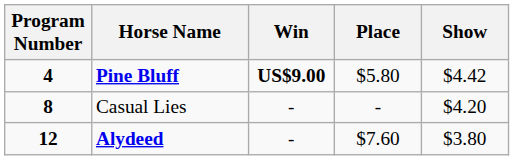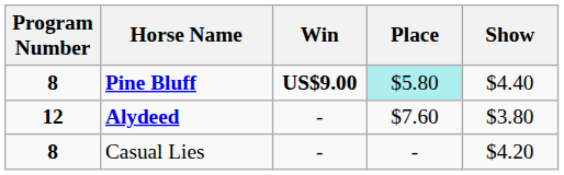 <table class="wikitable sortable" style="font-size:90%">
 <tr>
 <th width="58px">Program <br> Number</th>
 <th width="110px">Horse Name <br></th>
 <th width="58px">Win <br></th>
 <th width="58px">Place <br></th>
 <th width="58px">Show <br></th>
 </tr>
 <tr>
-<td align=center><strong>4</strong></td>
+<td align=center><strong>8</strong></td>
 <td><strong><a href='#'>Pine Bluff</a></strong></td>
 <td align=center><strong>US$9.00</strong></td>
-<td align=center>$5.80</td>
-<td align=center>$4.42</td>
+<td align=center style="background: paleturquoise;">$5.80</td>
+<td align=center>$4.40</td>
+</tr>
+<tr>
+<td align=center><strong>12</strong></td>
+<td><strong><a href='#'>Alydeed</a></strong></td>
+<td align=center>-</td>
+<td align=center>$7.60</td>
+<td align=center>$3.80</td>
 </tr>
 <tr>
 <td align=center><strong>8</strong></td>
 <td>Casual Lies</td>
 <td align=center>-</td>
 <td align=center>-</td>
 <td align=center>$4.20</td>
 </tr>
-<tr>
-<td align=center><strong>12</strong></td>
-<td><strong><a href='#'>Alydeed</a></strong></td>
-<td align=center>-</td>
-<td align=center>$7.60</td>
-<td align=center>$3.80</td>
-</tr>
 </table>
